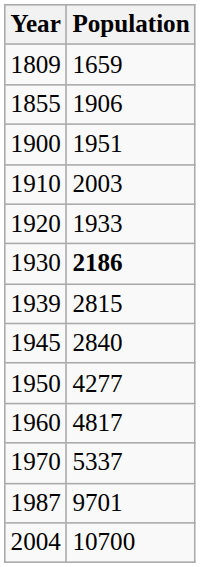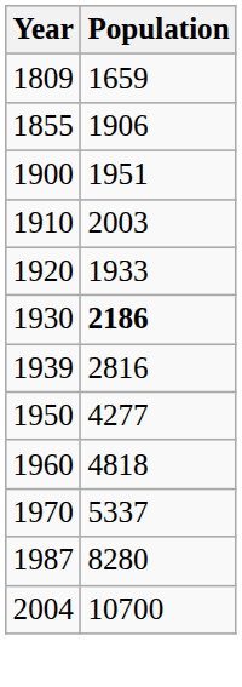 <table class="wikitable">
 <tr>
 <th>Year</th>
 <th>Population</th>
 </tr>
 <tr>
 <td>1809</td>
 <td>1659</td>
 </tr>
 <tr>
 <td>1855</td>
 <td>1906</td>
 </tr>
 <tr>
 <td>1900</td>
 <td>1951</td>
 </tr>
 <tr>
 <td>1910</td>
 <td>2003</td>
 </tr>
 <tr>
 <td>1920</td>
 <td>1933</td>
 </tr>
 <tr>
 <td>1930</td>
 <td><strong>2186</strong></td>
 </tr>
 <tr>
 <td>1939</td>
-<td>2815</td>
-</tr>
-<tr>
-<td>1945</td>
-<td>2840</td>
+<td>2816</td>
 </tr>
 <tr>
 <td>1950</td>
 <td>4277</td>
 </tr>
 <tr>
 <td>1960</td>
-<td>4817</td>
+<td>4818</td>
 </tr>
 <tr>
 <td>1970</td>
 <td>5337</td>
 </tr>
 <tr>
 <td>1987</td>
-<td>9701</td>
+<td>8280</td>
 </tr>
 <tr>
 <td>2004</td>
 <td>10700</td>
 </tr>
 </table>
